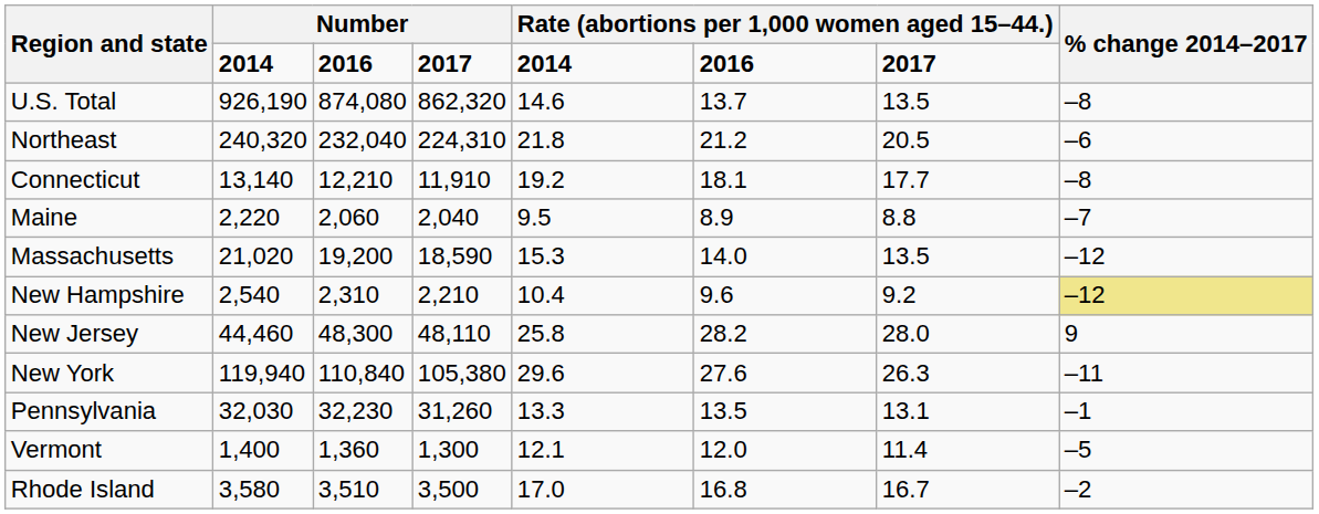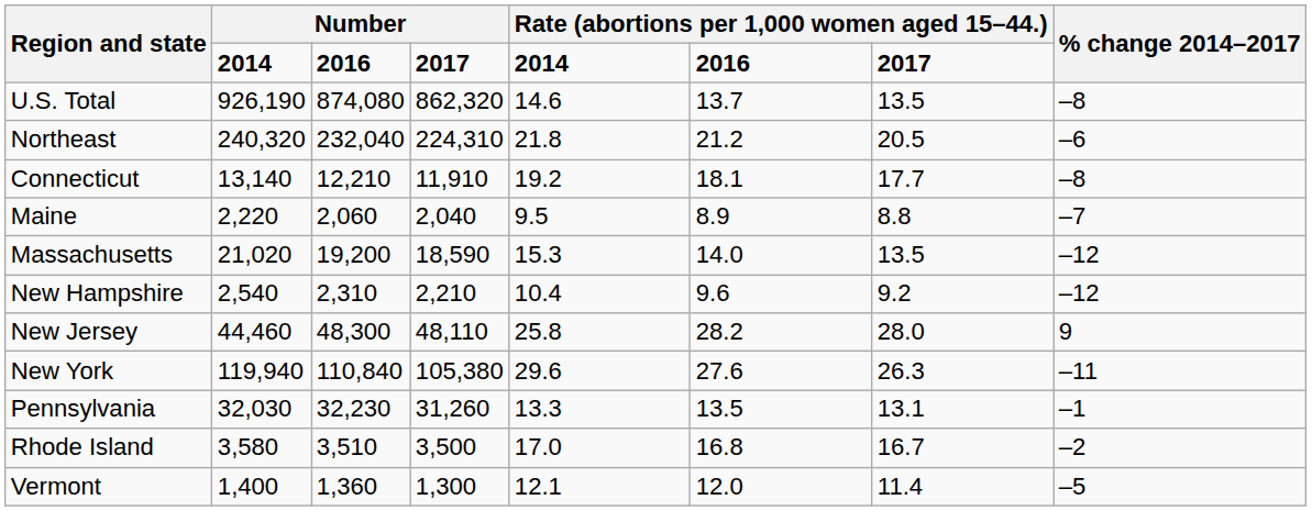 <table class="wikitable">
 <tr>
 <th rowspan="2">Region and state</th>
 <th colspan="3">Number</th>
 <th colspan="3">Rate (abortions per 1,000 women aged 15–44.)</th>
 <th rowspan="2">% change 2014–2017</th>
 </tr>
 <tr>
 <td><strong>2014</strong></td>
 <td><strong>2016</strong></td>
 <td><strong>2017</strong></td>
 <td><strong>2014</strong></td>
 <td><strong>2016</strong></td>
 <td><strong>2017</strong></td>
 </tr>
 <tr>
 <td>U.S. Total</td>
 <td>926,190</td>
 <td>874,080</td>
 <td>862,320</td>
 <td>14.6</td>
 <td>13.7</td>
 <td>13.5</td>
 <td>–8</td>
 </tr>
 <tr>
 <td>Northeast</td>
 <td>240,320</td>
 <td>232,040</td>
 <td>224,310</td>
 <td>21.8</td>
 <td>21.2</td>
 <td>20.5</td>
 <td>–6</td>
 </tr>
 <tr>
 <td>Connecticut</td>
 <td>13,140</td>
 <td>12,210</td>
 <td>11,910</td>
 <td>19.2</td>
 <td>18.1</td>
 <td>17.7</td>
 <td>–8</td>
 </tr>
 <tr>
 <td>Maine</td>
 <td>2,220</td>
 <td>2,060</td>
 <td>2,040</td>
 <td>9.5</td>
 <td>8.9</td>
 <td>8.8</td>
 <td>–7</td>
 </tr>
 <tr>
 <td>Massachusetts</td>
 <td>21,020</td>
 <td>19,200</td>
 <td>18,590</td>
 <td>15.3</td>
 <td>14.0</td>
 <td>13.5</td>
 <td>–12</td>
 </tr>
 <tr>
 <td>New Hampshire</td>
 <td>2,540</td>
 <td>2,310</td>
 <td>2,210</td>
 <td>10.4</td>
 <td>9.6</td>
 <td>9.2</td>
-<td style="background: khaki;">–12</td>
+<td>–12</td>
 </tr>
 <tr>
 <td>New Jersey</td>
 <td>44,460</td>
 <td>48,300</td>
 <td>48,110</td>
 <td>25.8</td>
 <td>28.2</td>
 <td>28.0</td>
 <td>9</td>
 </tr>
 <tr>
 <td>New York</td>
 <td>119,940</td>
 <td>110,840</td>
 <td>105,380</td>
 <td>29.6</td>
 <td>27.6</td>
 <td>26.3</td>
 <td>–11</td>
 </tr>
 <tr>
 <td>Pennsylvania</td>
 <td>32,030</td>
 <td>32,230</td>
 <td>31,260</td>
 <td>13.3</td>
 <td>13.5</td>
 <td>13.1</td>
 <td>–1</td>
 </tr>
 <tr>
+<td>Rhode Island</td>
+<td>3,580</td>
+<td>3,510</td>
+<td>3,500</td>
+<td>17.0</td>
+<td>16.8</td>
+<td>16.7</td>
+<td>–2</td>
+</tr>
+<tr>
 <td>Vermont</td>
 <td>1,400</td>
 <td>1,360</td>
 <td>1,300</td>
 <td>12.1</td>
 <td>12.0</td>
 <td>11.4</td>
 <td>–5</td>
 </tr>
-<tr>
-<td>Rhode Island</td>
-<td>3,580</td>
-<td>3,510</td>
-<td>3,500</td>
-<td>17.0</td>
-<td>16.8</td>
-<td>16.7</td>
-<td>–2</td>
-</tr>
 </table>
